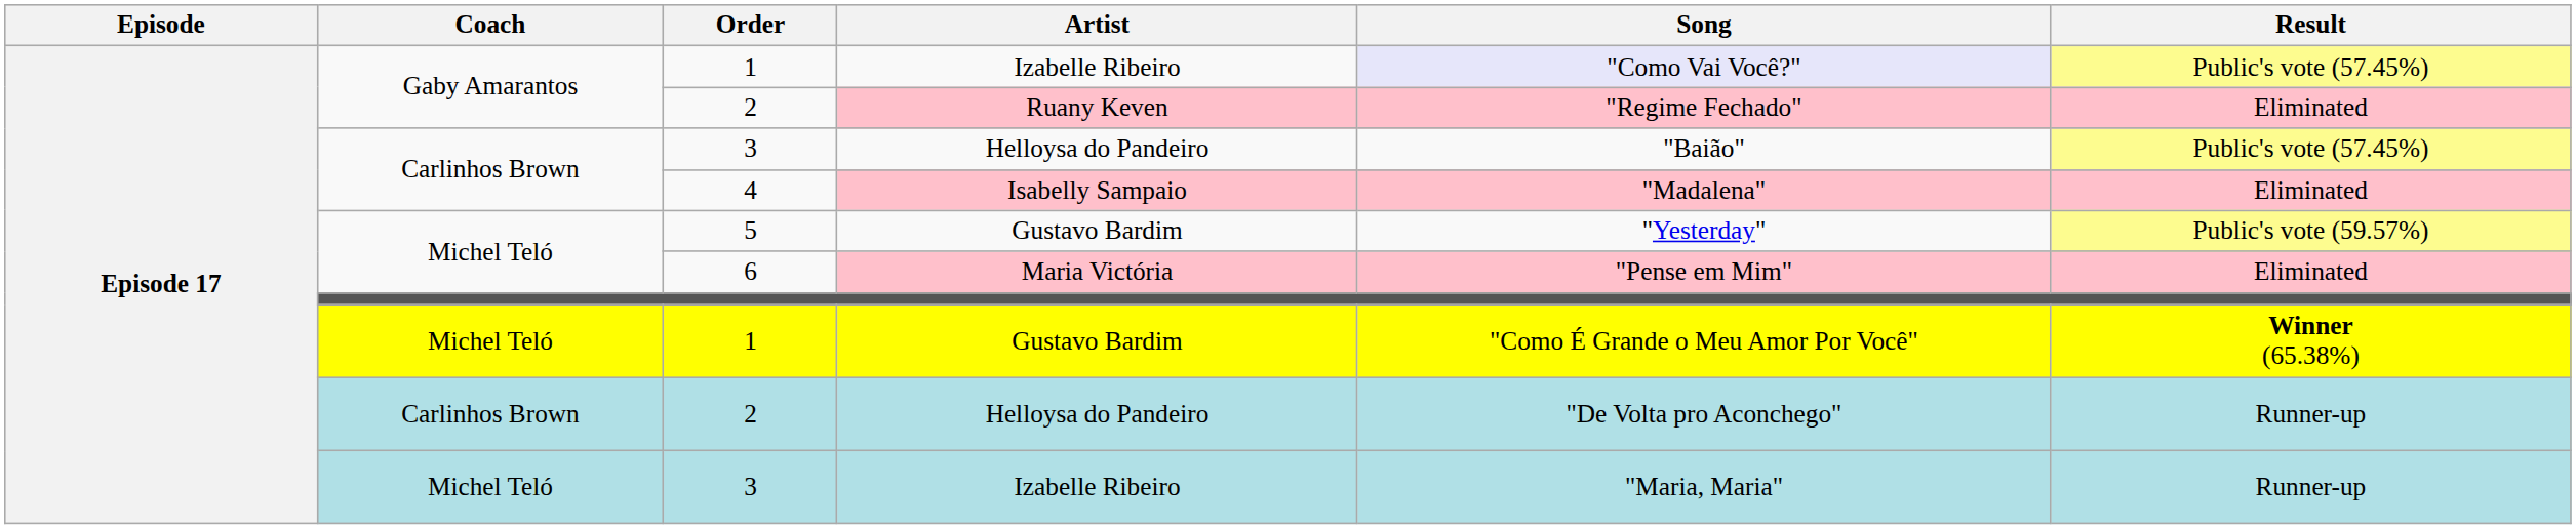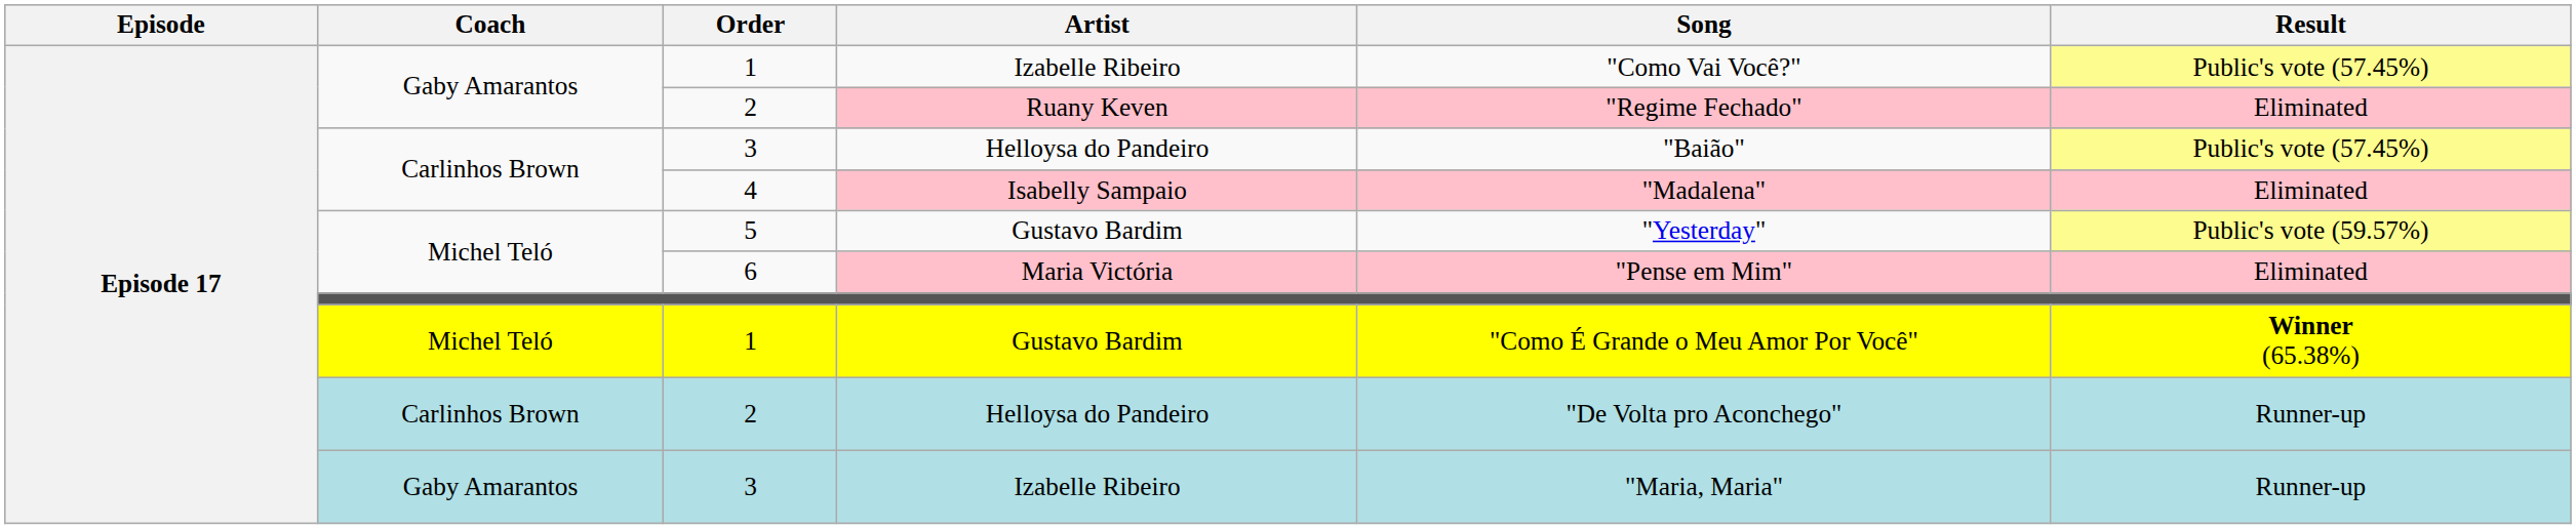 <table class="wikitable" style="text-align:center; width:100%;">
 <tr>
 <th scope="col" width="09%">Episode</th>
 <th scope="col" width="10%">Coach</th>
 <th scope="col" width="05%">Order</th>
 <th scope="col" width="15%">Artist</th>
 <th scope="col" width="20%">Song</th>
 <th scope="col" width="15%">Result</th>
 </tr>
 <tr>
 <th scope="col" rowspan=10>Episode 17<br></th>
 <td rowspan=2>Gaby Amarantos</td>
 <td>1</td>
 <td>Izabelle Ribeiro</td>
-<td style="background: lavender;">"Como Vai Você?"</td>
+<td>"Como Vai Você?"</td>
 <td bgcolor=FDFC8F>Public's vote (57.45%)</td>
 </tr>
 <tr>
 <td>2</td>
 <td bgcolor=FFC0CB>Ruany Keven</td>
 <td bgcolor=FFC0CB>"Regime Fechado"</td>
 <td bgcolor=FFC0CB>Eliminated</td>
 </tr>
 <tr>
 <td rowspan=2>Carlinhos Brown</td>
 <td>3</td>
 <td>Helloysa do Pandeiro</td>
 <td>"Baião"</td>
 <td bgcolor=FDFC8F>Public's vote (57.45%)</td>
 </tr>
 <tr>
 <td>4</td>
 <td bgcolor=FFC0CB>Isabelly Sampaio</td>
 <td bgcolor=FFC0CB>"Madalena"</td>
 <td bgcolor=FFC0CB>Eliminated</td>
 </tr>
 <tr>
 <td rowspan=2>Michel Teló</td>
 <td>5</td>
 <td>Gustavo Bardim</td>
 <td>"<a href='#'>Yesterday</a>"</td>
 <td bgcolor=FDFC8F>Public's vote (59.57%)</td>
 </tr>
 <tr>
 <td>6</td>
 <td bgcolor=FFC0CB>Maria Victória</td>
 <td bgcolor=FFC0CB>"Pense em Mim"</td>
 <td bgcolor=FFC0CB>Eliminated</td>
 </tr>
 <tr>
 <td colspan=5 bgcolor=555555></td>
 </tr>
 <tr style="height:45px" bgcolor=FFFF00>
 <td>Michel Teló</td>
 <td>1</td>
 <td>Gustavo Bardim</td>
 <td>"Como É Grande o Meu Amor Por Você"</td>
 <td><strong>Winner</strong><br>(65.38%)</td>
 </tr>
 <tr style="height:45px" bgcolor=B0E0E6>
 <td>Carlinhos Brown</td>
 <td>2</td>
 <td>Helloysa do Pandeiro</td>
 <td>"De Volta pro Aconchego"</td>
 <td>Runner-up</td>
 </tr>
 <tr style="height:45px" bgcolor=B0E0E6>
-<td>Michel Teló</td>
+<td>Gaby Amarantos</td>
 <td>3</td>
 <td>Izabelle Ribeiro</td>
 <td>"Maria, Maria"</td>
 <td>Runner-up</td>
 </tr>
 </table>
